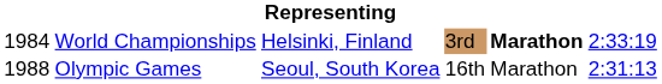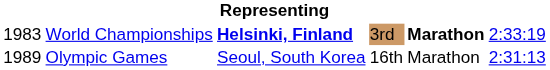 <table>
 <tr>
 <th colspan="6">Representing </th>
 </tr>
 <tr>
-<td>1984</td>
+<td>1983</td>
 <td><a href='#'>World Championships</a></td>
-<td><a href='#'>Helsinki, Finland</a></td>
+<td><strong><a href='#'>Helsinki, Finland</a></strong></td>
 <td bgcolor=cc9966>3rd</td>
 <td><strong>Marathon</strong></td>
 <td><a href='#'>2:33:19</a></td>
 </tr>
 <tr>
-<td>1988</td>
+<td>1989</td>
 <td><a href='#'>Olympic Games</a></td>
 <td><a href='#'>Seoul, South Korea</a></td>
 <td>16th</td>
 <td>Marathon</td>
 <td><a href='#'>2:31:13</a></td>
 </tr>
 </table>
